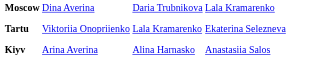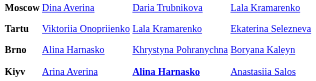 <table>
 <tr>
 <th scope=row style="text-align:left">Moscow</th>
 <td style="height:30px;"> <a href='#'>Dina Averina</a></td>
 <td style="height:30px;"> <a href='#'>Daria Trubnikova</a></td>
 <td style="height:30px;"> <a href='#'>Lala Kramarenko</a></td>
 </tr>
 <tr>
 <th scope=row style="text-align:left">Tartu</th>
 <td style="height:30px;"> <a href='#'>Viktoriia Onopriienko</a></td>
 <td style="height:30px;"> <a href='#'>Lala Kramarenko</a></td>
 <td style="height:30px;"> <a href='#'>Ekaterina Selezneva</a></td>
 </tr>
 <tr>
+<th scope=row style="text-align:left">Brno</th>
+<td style="height:30px;"> <a href='#'>Alina Harnasko</a></td>
+<td style="height:30px;"> <a href='#'>Khrystyna Pohranychna</a></td>
+<td style="height:30px;"> <a href='#'>Boryana Kaleyn</a></td>
+</tr>
+<tr>
 <th scope=row style="text-align:left">Kiyv</th>
 <td style="height:30px;"> <a href='#'>Arina Averina</a></td>
-<td style="height:30px;"> <a href='#'>Alina Harnasko</a></td>
+<td style="height:30px;"><strong> <a href='#'>Alina Harnasko</a></strong></td>
 <td style="height:30px;"> <a href='#'>Anastasiia Salos</a></td>
 </tr>
 <tr>
 </tr>
 </table>
